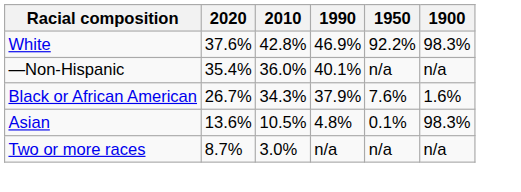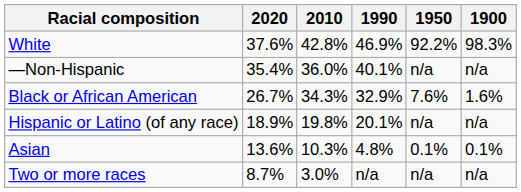 <table class="wikitable sortable collapsible" style="font-size: 90%;">
 <tr>
 <th>Racial composition</th>
 <th>2020</th>
 <th>2010</th>
 <th>1990</th>
 <th>1950</th>
 <th>1900</th>
 </tr>
 <tr>
 <td><a href='#'>White</a></td>
 <td>37.6%</td>
 <td>42.8%</td>
 <td>46.9%</td>
 <td>92.2%</td>
 <td>98.3%</td>
 </tr>
 <tr>
 <td>—Non-Hispanic</td>
 <td>35.4%</td>
 <td>36.0%</td>
 <td>40.1%</td>
 <td>n/a</td>
 <td>n/a</td>
 </tr>
 <tr>
 <td><a href='#'>Black or African American</a></td>
 <td>26.7%</td>
 <td>34.3%</td>
-<td>37.9%</td>
+<td>32.9%</td>
 <td>7.6%</td>
 <td>1.6%</td>
 </tr>
 <tr>
+<td><a href='#'>Hispanic or Latino</a> (of any race)</td>
+<td>18.9%</td>
+<td>19.8%</td>
+<td>20.1%</td>
+<td>n/a</td>
+<td>n/a</td>
+</tr>
+<tr>
 <td><a href='#'>Asian</a></td>
 <td>13.6%</td>
-<td>10.5%</td>
+<td>10.3%</td>
 <td>4.8%</td>
 <td>0.1%</td>
-<td>98.3%</td>
+<td>0.1%</td>
 </tr>
 <tr>
 <td><a href='#'>Two or more races</a></td>
 <td>8.7%</td>
 <td>3.0%</td>
 <td>n/a</td>
 <td>n/a</td>
 <td>n/a</td>
 </tr>
 </table>
